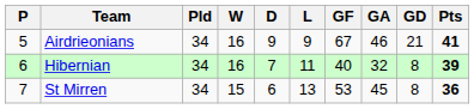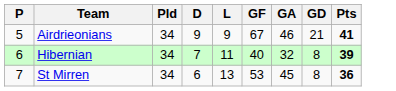 <table class="wikitable" style="text-align: center;">
 <tr>
 <th width=30>P</th>
 <th width=140>Team</th>
 <th width=30>Pld</th>
-<th width=30>W</th>
 <th width=30>D</th>
 <th width=30>L</th>
 <th width=30>GF</th>
 <th width=30>GA</th>
 <th width=30>GD</th>
 <th width=30>Pts</th>
 </tr>
 <tr>
 <td>5</td>
 <td align=left><a href='#'>Airdrieonians</a></td>
 <td>34</td>
-<td>16</td>
 <td>9</td>
 <td>9</td>
 <td>67</td>
 <td>46</td>
 <td>21</td>
 <td><strong>41</strong></td>
 </tr>
 <tr style="background:#ccffcc;">
 <td>6</td>
 <td align=left><a href='#'>Hibernian</a></td>
 <td>34</td>
-<td>16</td>
 <td>7</td>
 <td>11</td>
 <td>40</td>
 <td>32</td>
 <td>8</td>
 <td><strong>39</strong></td>
 </tr>
 <tr>
 <td>7</td>
 <td align=left><a href='#'>St Mirren</a></td>
 <td>34</td>
-<td>15</td>
 <td>6</td>
 <td>13</td>
 <td>53</td>
 <td>45</td>
 <td>8</td>
 <td><strong>36</strong></td>
 </tr>
 </table>
